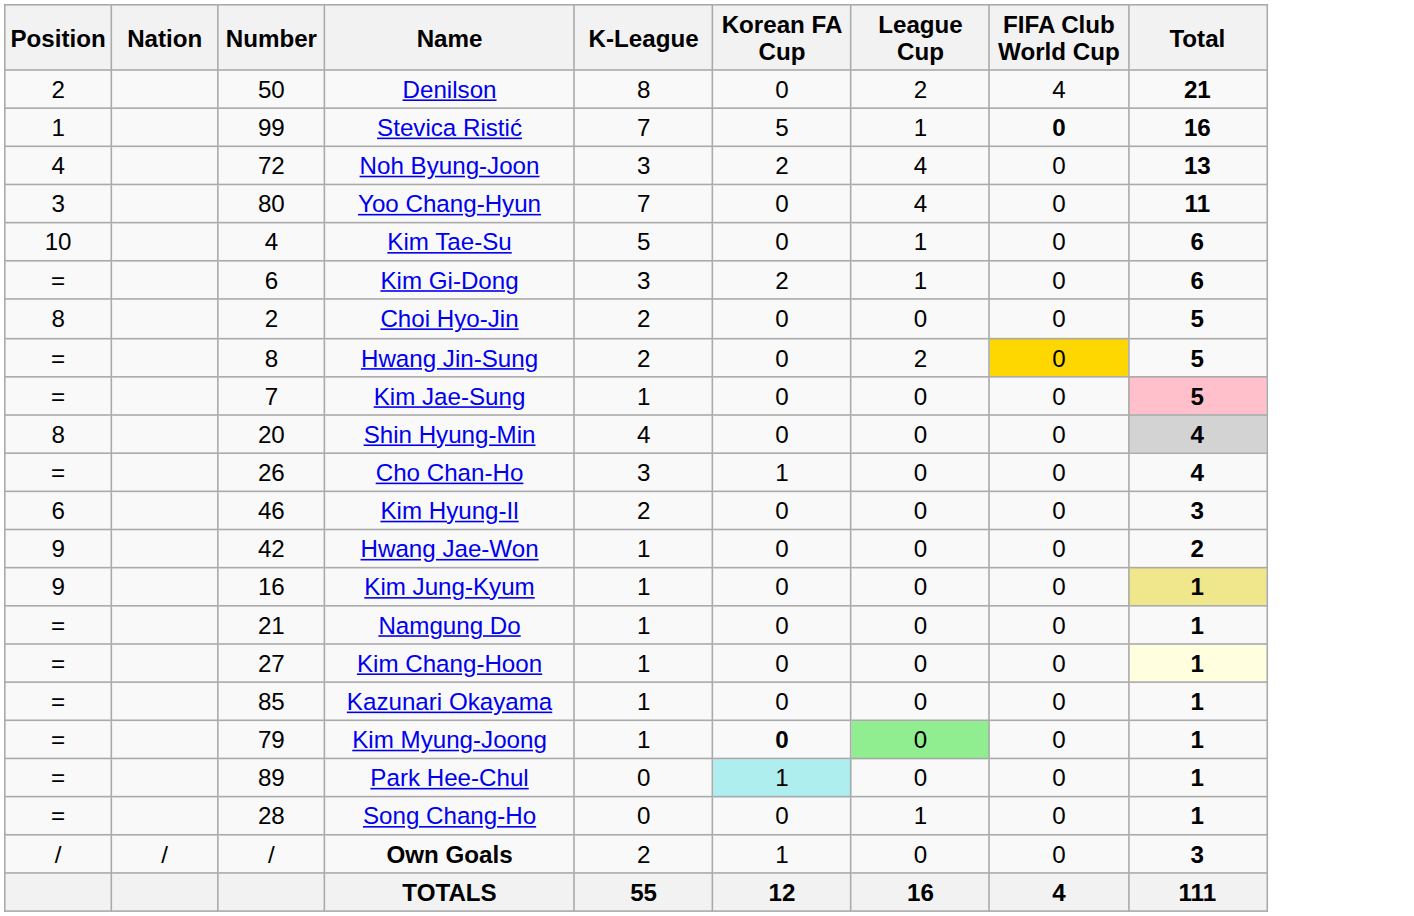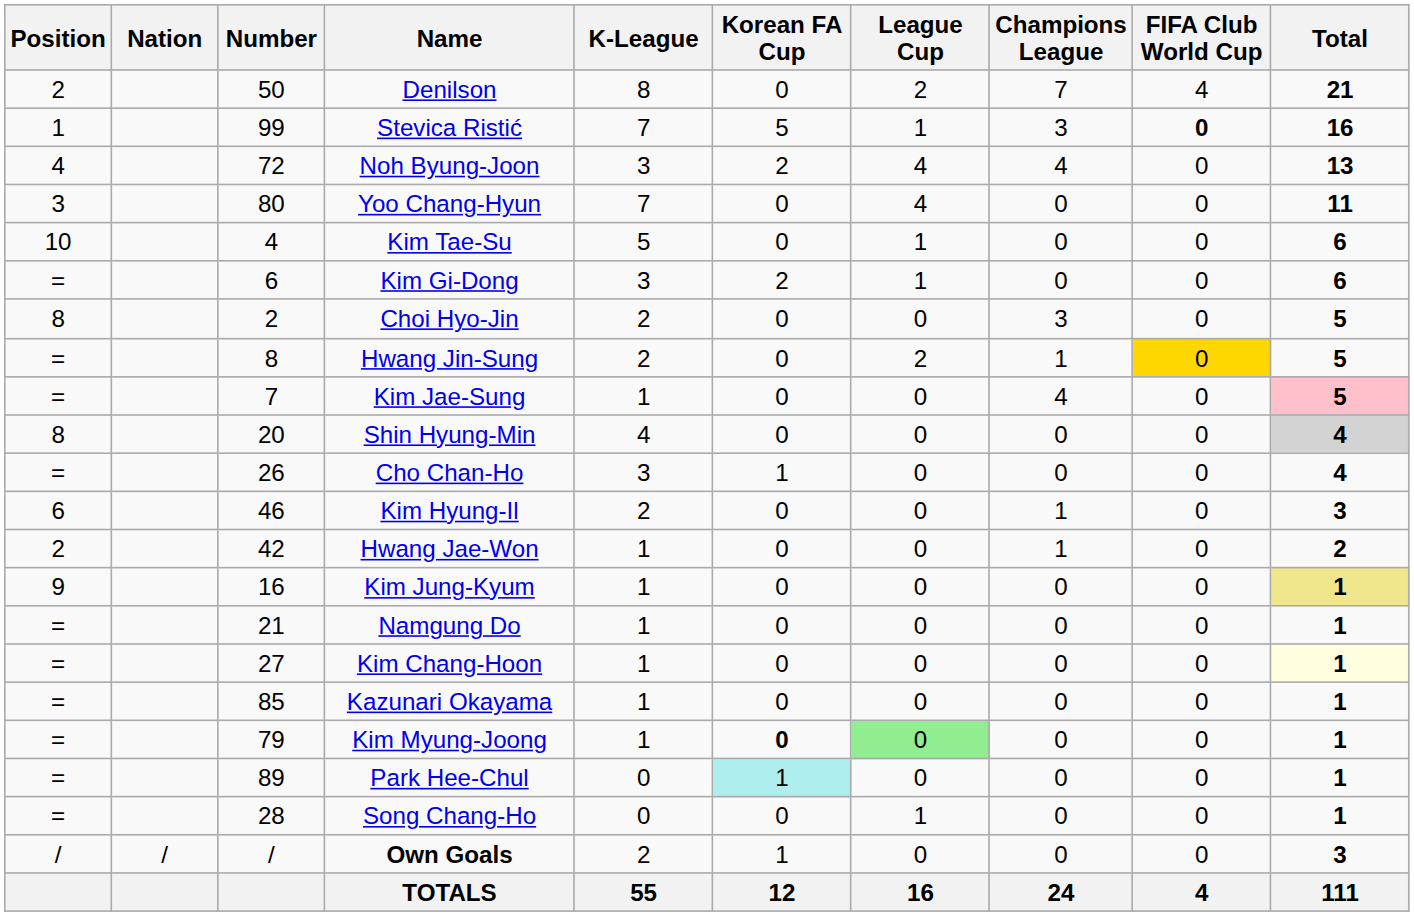 <table class="wikitable" style="font-size: 95%; text-align: center;">
 <tr>
 <th width=60>Position</th>
 <th width=60>Nation</th>
 <th width=60>Number</th>
 <th width=150>Name</th>
 <th width=80>K-League</th>
 <th width=80>Korean FA Cup</th>
 <th width=80>League Cup</th>
+<th width=80>Champions League</th>
 <th width=80>FIFA Club World Cup</th>
 <th width=80>Total</th>
 </tr>
 <tr>
 <td>2</td>
 <td></td>
 <td>50</td>
 <td><a href='#'>Denilson</a></td>
 <td>8</td>
 <td>0</td>
 <td>2</td>
+<td>7</td>
 <td>4</td>
 <td><strong>21</strong></td>
 </tr>
 <tr>
 <td>1</td>
 <td></td>
 <td>99</td>
 <td><a href='#'>Stevica Ristić</a></td>
 <td>7</td>
 <td>5</td>
 <td>1</td>
+<td>3</td>
 <td><strong>0</strong></td>
 <td><strong>16</strong></td>
 </tr>
 <tr>
 <td>4</td>
 <td></td>
 <td>72</td>
 <td><a href='#'>Noh Byung-Joon</a></td>
 <td>3</td>
 <td>2</td>
+<td>4</td>
 <td>4</td>
 <td>0</td>
 <td><strong>13</strong></td>
 </tr>
 <tr>
 <td>3</td>
 <td></td>
 <td>80</td>
 <td><a href='#'>Yoo Chang-Hyun</a></td>
 <td>7</td>
 <td>0</td>
 <td>4</td>
 <td>0</td>
+<td>0</td>
 <td><strong>11</strong></td>
 </tr>
 <tr>
 <td>10</td>
 <td></td>
 <td>4</td>
 <td><a href='#'>Kim Tae-Su</a></td>
 <td>5</td>
 <td>0</td>
 <td>1</td>
+<td>0</td>
 <td>0</td>
 <td><strong>6</strong></td>
 </tr>
 <tr>
 <td>=</td>
 <td></td>
 <td>6</td>
 <td><a href='#'>Kim Gi-Dong</a></td>
 <td>3</td>
 <td>2</td>
 <td>1</td>
 <td>0</td>
+<td>0</td>
 <td><strong>6</strong></td>
 </tr>
 <tr>
 <td>8</td>
 <td></td>
 <td>2</td>
 <td><a href='#'>Choi Hyo-Jin</a></td>
 <td>2</td>
 <td>0</td>
 <td>0</td>
+<td>3</td>
 <td>0</td>
 <td><strong>5</strong></td>
 </tr>
 <tr>
 <td>=</td>
 <td></td>
 <td>8</td>
 <td><a href='#'>Hwang Jin-Sung</a></td>
 <td>2</td>
 <td>0</td>
 <td>2</td>
+<td>1</td>
 <td style="background: gold;">0</td>
 <td><strong>5</strong></td>
 </tr>
 <tr>
 <td>=</td>
 <td></td>
 <td>7</td>
 <td><a href='#'>Kim Jae-Sung</a></td>
 <td>1</td>
 <td>0</td>
 <td>0</td>
+<td>4</td>
 <td>0</td>
 <td style="background: pink;"><strong>5</strong></td>
 </tr>
 <tr>
 <td>8</td>
 <td></td>
 <td>20</td>
 <td><a href='#'>Shin Hyung-Min</a></td>
 <td>4</td>
+<td>0</td>
 <td>0</td>
 <td>0</td>
 <td>0</td>
 <td style="background: lightgrey;"><strong>4</strong></td>
 </tr>
 <tr>
 <td>=</td>
 <td></td>
 <td>26</td>
 <td><a href='#'>Cho Chan-Ho</a></td>
 <td>3</td>
 <td>1</td>
 <td>0</td>
 <td>0</td>
+<td>0</td>
 <td><strong>4</strong></td>
 </tr>
 <tr>
 <td>6</td>
 <td></td>
 <td>46</td>
 <td><a href='#'>Kim Hyung-Il</a></td>
 <td>2</td>
 <td>0</td>
 <td>0</td>
+<td>1</td>
 <td>0</td>
 <td><strong>3</strong></td>
 </tr>
 <tr>
-<td>9</td>
+<td>2</td>
 <td></td>
 <td>42</td>
 <td><a href='#'>Hwang Jae-Won</a></td>
 <td>1</td>
 <td>0</td>
 <td>0</td>
+<td>1</td>
 <td>0</td>
 <td><strong>2</strong></td>
 </tr>
 <tr>
 <td>9</td>
 <td></td>
 <td>16</td>
 <td><a href='#'>Kim Jung-Kyum</a></td>
 <td>1</td>
+<td>0</td>
 <td>0</td>
 <td>0</td>
 <td>0</td>
 <td style="background: khaki;"><strong>1</strong></td>
 </tr>
 <tr>
 <td>=</td>
 <td></td>
 <td>21</td>
 <td><a href='#'>Namgung Do</a></td>
 <td>1</td>
 <td>0</td>
 <td>0</td>
 <td>0</td>
+<td>0</td>
 <td><strong>1</strong></td>
 </tr>
 <tr>
 <td>=</td>
 <td></td>
 <td>27</td>
 <td><a href='#'>Kim Chang-Hoon</a></td>
 <td>1</td>
+<td>0</td>
 <td>0</td>
 <td>0</td>
 <td>0</td>
 <td style="background: lightyellow;"><strong>1</strong></td>
 </tr>
 <tr>
 <td>=</td>
 <td></td>
 <td>85</td>
 <td><a href='#'>Kazunari Okayama</a></td>
 <td>1</td>
 <td>0</td>
 <td>0</td>
 <td>0</td>
+<td>0</td>
 <td><strong>1</strong></td>
 </tr>
 <tr>
 <td>=</td>
 <td></td>
 <td>79</td>
 <td><a href='#'>Kim Myung-Joong</a></td>
 <td>1</td>
 <td><strong>0</strong></td>
 <td style="background: lightgreen;">0</td>
 <td>0</td>
+<td>0</td>
 <td><strong>1</strong></td>
 </tr>
 <tr>
 <td>=</td>
 <td></td>
 <td>89</td>
 <td><a href='#'>Park Hee-Chul</a></td>
 <td>0</td>
 <td style="background: paleturquoise;">1</td>
+<td>0</td>
 <td>0</td>
 <td>0</td>
 <td><strong>1</strong></td>
 </tr>
 <tr>
 <td>=</td>
 <td></td>
 <td>28</td>
 <td><a href='#'>Song Chang-Ho</a></td>
 <td>0</td>
 <td>0</td>
 <td>1</td>
 <td>0</td>
+<td>0</td>
 <td><strong>1</strong></td>
 </tr>
 <tr>
 <td>/</td>
 <td>/</td>
 <td>/</td>
 <td><strong>Own Goals</strong></td>
 <td>2</td>
 <td>1</td>
+<td>0</td>
 <td>0</td>
 <td>0</td>
 <td><strong>3</strong></td>
 </tr>
 <tr>
 <th></th>
 <th></th>
 <th></th>
 <th><strong>TOTALS</strong></th>
 <th>55</th>
 <th>12</th>
 <th>16</th>
+<th>24</th>
 <th>4</th>
 <th>111</th>
 </tr>
 </table>
